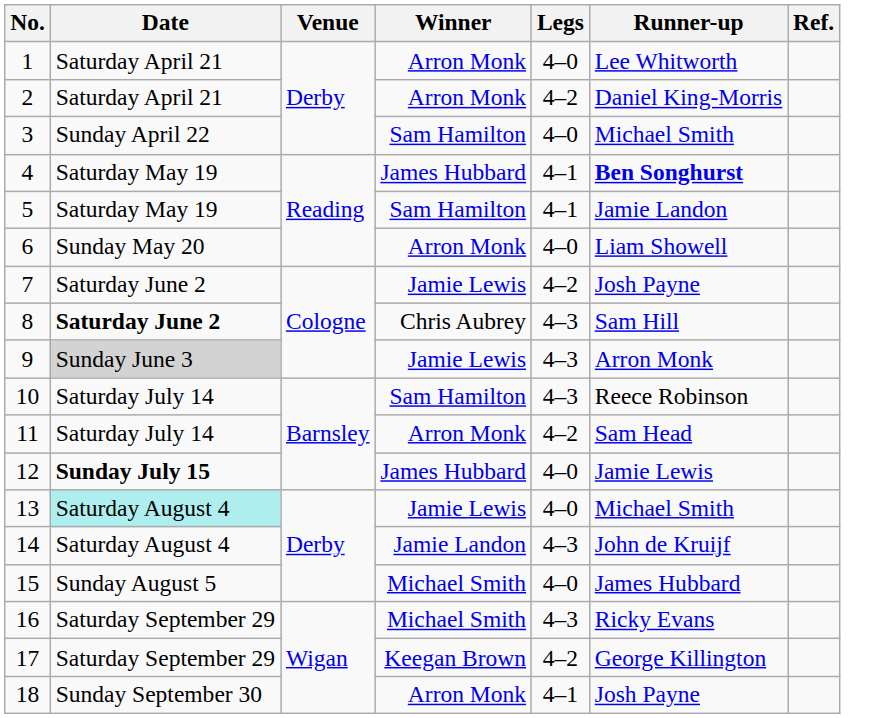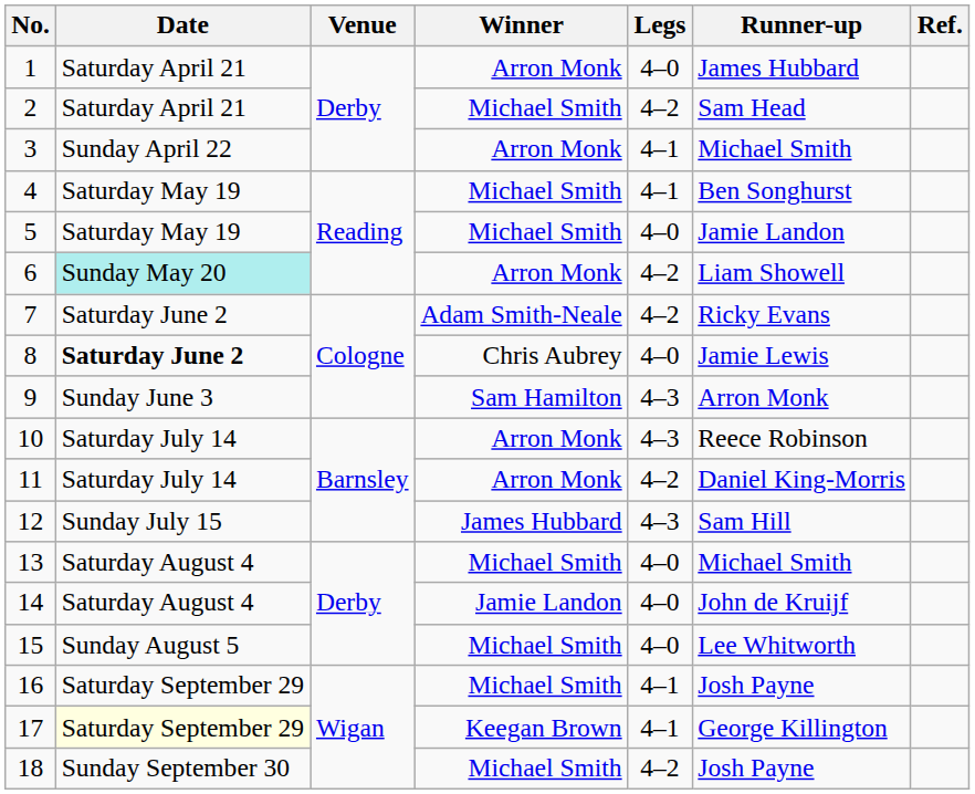 <table class="wikitable">
 <tr>
 <th>No.</th>
 <th>Date</th>
 <th>Venue</th>
 <th>Winner</th>
 <th>Legs</th>
 <th>Runner-up</th>
 <th>Ref.</th>
 </tr>
 <tr>
 <td align=center>1</td>
 <td>Saturday April 21</td>
 <td rowspan=3> <a href='#'>Derby</a></td>
 <td align=right><a href='#'>Arron Monk</a> </td>
 <td align=center>4–0</td>
-<td> <a href='#'>Lee Whitworth</a></td>
+<td> <a href='#'>James Hubbard</a></td>
 <td align="center"></td>
 </tr>
 <tr>
 <td align=center>2</td>
 <td>Saturday April 21</td>
-<td align=right><a href='#'>Arron Monk</a> </td>
+<td align=right><a href='#'>Michael Smith</a> </td>
 <td align=center>4–2</td>
-<td> <a href='#'>Daniel King-Morris</a></td>
+<td> <a href='#'>Sam Head</a></td>
 <td align="center"></td>
 </tr>
 <tr>
 <td align=center>3</td>
 <td>Sunday April 22</td>
-<td align=right><a href='#'>Sam Hamilton</a> </td>
-<td align=center>4–0</td>
+<td align=right><a href='#'>Arron Monk</a> </td>
+<td align=center>4–1</td>
 <td> <a href='#'>Michael Smith</a></td>
 <td align="center"></td>
 </tr>
 <tr>
 <td align=center>4</td>
 <td>Saturday May 19</td>
 <td rowspan=3> <a href='#'>Reading</a></td>
-<td align=right><a href='#'>James Hubbard</a> </td>
+<td align=right><a href='#'>Michael Smith</a> </td>
 <td align=center>4–1</td>
-<td><strong> <a href='#'>Ben Songhurst</a></strong></td>
+<td> <a href='#'>Ben Songhurst</a></td>
 <td align="center"></td>
 </tr>
 <tr>
 <td align=center>5</td>
 <td>Saturday May 19</td>
-<td align=right><a href='#'>Sam Hamilton</a> </td>
-<td align=center>4–1</td>
+<td align=right><a href='#'>Michael Smith</a> </td>
+<td align=center>4–0</td>
 <td> <a href='#'>Jamie Landon</a></td>
 <td align="center"></td>
 </tr>
 <tr>
 <td align=center>6</td>
-<td>Sunday May 20</td>
+<td style="background: paleturquoise;">Sunday May 20</td>
 <td align=right><a href='#'>Arron Monk</a> </td>
-<td align=center>4–0</td>
+<td align=center>4–2</td>
 <td> <a href='#'>Liam Showell</a></td>
 <td align="center"></td>
 </tr>
 <tr>
 <td align=center>7</td>
 <td>Saturday June 2</td>
 <td rowspan=3> <a href='#'>Cologne</a></td>
-<td align=right><a href='#'>Jamie Lewis</a> </td>
+<td align=right><a href='#'>Adam Smith-Neale</a> </td>
 <td align=center>4–2</td>
-<td> <a href='#'>Josh Payne</a></td>
+<td> <a href='#'>Ricky Evans</a></td>
 <td align="center"></td>
 </tr>
 <tr>
 <td align=center>8</td>
 <td><strong>Saturday June 2</strong></td>
 <td align=right>Chris Aubrey </td>
-<td align=center>4–3</td>
-<td> <a href='#'>Sam Hill</a></td>
+<td align=center>4–0</td>
+<td> <a href='#'>Jamie Lewis</a></td>
 <td align="center"></td>
 </tr>
 <tr>
 <td align=center>9</td>
-<td style="background: lightgrey;">Sunday June 3</td>
-<td align=right><a href='#'>Jamie Lewis</a> </td>
+<td>Sunday June 3</td>
+<td align=right><a href='#'>Sam Hamilton</a> </td>
 <td align=center>4–3</td>
 <td> <a href='#'>Arron Monk</a></td>
 <td align="center"></td>
 </tr>
 <tr>
 <td align=center>10</td>
 <td>Saturday July 14</td>
 <td rowspan=3> <a href='#'>Barnsley</a></td>
-<td align=right><a href='#'>Sam Hamilton</a> </td>
+<td align=right><a href='#'>Arron Monk</a> </td>
 <td align=center>4–3</td>
 <td> Reece Robinson</td>
 <td align="center"></td>
 </tr>
 <tr>
 <td align=center>11</td>
 <td>Saturday July 14</td>
 <td align=right><a href='#'>Arron Monk</a> </td>
 <td align=center>4–2</td>
-<td> <a href='#'>Sam Head</a></td>
+<td> <a href='#'>Daniel King-Morris</a></td>
 <td align="center"></td>
 </tr>
 <tr>
 <td align=center>12</td>
-<td><strong>Sunday July 15</strong></td>
+<td>Sunday July 15</td>
 <td align=right><a href='#'>James Hubbard</a> </td>
-<td align=center>4–0</td>
-<td> <a href='#'>Jamie Lewis</a></td>
+<td align=center>4–3</td>
+<td> <a href='#'>Sam Hill</a></td>
 <td align="center"></td>
 </tr>
 <tr>
 <td align=center>13</td>
-<td style="background: paleturquoise;">Saturday August 4</td>
+<td>Saturday August 4</td>
 <td rowspan=3> <a href='#'>Derby</a></td>
-<td align=right><a href='#'>Jamie Lewis</a> </td>
+<td align=right><a href='#'>Michael Smith</a> </td>
 <td align=center>4–0</td>
 <td> <a href='#'>Michael Smith</a></td>
 <td align="center"></td>
 </tr>
 <tr>
 <td align=center>14</td>
 <td>Saturday August 4</td>
 <td align=right><a href='#'>Jamie Landon</a> </td>
-<td align=center>4–3</td>
+<td align=center>4–0</td>
 <td> <a href='#'>John de Kruijf</a></td>
 <td align="center"></td>
 </tr>
 <tr>
 <td align=center>15</td>
 <td>Sunday August 5</td>
 <td align=right><a href='#'>Michael Smith</a> </td>
 <td align=center>4–0</td>
-<td> <a href='#'>James Hubbard</a></td>
+<td> <a href='#'>Lee Whitworth</a></td>
 <td align="center"></td>
 </tr>
 <tr>
 <td align=center>16</td>
 <td>Saturday September 29</td>
 <td rowspan=3> <a href='#'>Wigan</a></td>
 <td align=right><a href='#'>Michael Smith</a> </td>
-<td align=center>4–3</td>
-<td> <a href='#'>Ricky Evans</a></td>
+<td align=center>4–1</td>
+<td> <a href='#'>Josh Payne</a></td>
 <td align="center"></td>
 </tr>
 <tr>
 <td align=center>17</td>
-<td>Saturday September 29</td>
+<td style="background: lightyellow;">Saturday September 29</td>
 <td align=right><a href='#'>Keegan Brown</a> </td>
-<td align=center>4–2</td>
+<td align=center>4–1</td>
 <td> <a href='#'>George Killington</a></td>
 <td align="center"></td>
 </tr>
 <tr>
 <td align=center>18</td>
 <td>Sunday September 30</td>
-<td align=right><a href='#'>Arron Monk</a> </td>
-<td align=center>4–1</td>
+<td align=right><a href='#'>Michael Smith</a> </td>
+<td align=center>4–2</td>
 <td> <a href='#'>Josh Payne</a></td>
 <td align="center"></td>
 </tr>
 </table>
